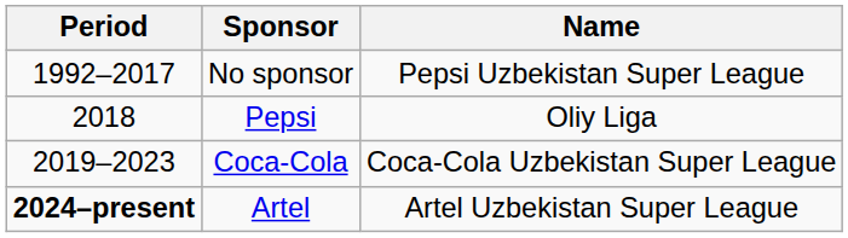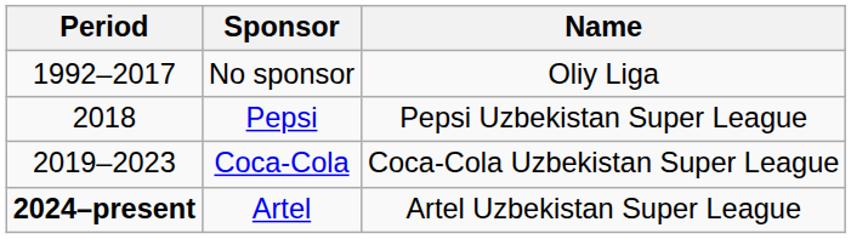 <table class="wikitable" style="text-align:center;margin-left:1em;float:center">
 <tr>
 <th>Period</th>
 <th>Sponsor</th>
 <th>Name</th>
 </tr>
 <tr>
 <td>1992–2017</td>
 <td>No sponsor</td>
-<td>Pepsi Uzbekistan Super League</td>
+<td>Oliy Liga</td>
 </tr>
 <tr>
 <td>2018</td>
 <td><a href='#'>Pepsi</a></td>
-<td>Oliy Liga</td>
+<td>Pepsi Uzbekistan Super League</td>
 </tr>
 <tr>
 <td>2019–2023</td>
 <td><a href='#'>Coca-Cola</a></td>
 <td>Coca-Cola Uzbekistan Super League</td>
 </tr>
 <tr>
 <td><strong>2024–present</strong></td>
 <td><a href='#'>Artel</a></td>
 <td>Artel Uzbekistan Super League</td>
 </tr>
 </table>
